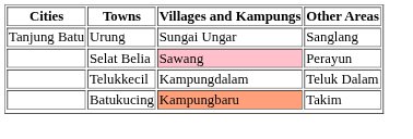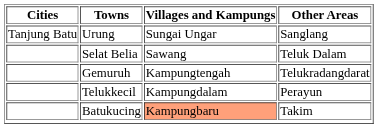 <table border=1>
 <tr>
 <th>Cities</th>
 <th>Towns</th>
 <th>Villages and Kampungs</th>
 <th>Other Areas</th>
 </tr>
 <tr>
 <td>Tanjung Batu</td>
 <td>Urung</td>
 <td>Sungai Ungar</td>
 <td>Sanglang</td>
 </tr>
 <tr>
 <td></td>
 <td>Selat Belia</td>
-<td style="background: pink;">Sawang</td>
-<td>Perayun</td>
+<td>Sawang</td>
+<td>Teluk Dalam</td>
+</tr>
+<tr>
+<td></td>
+<td>Gemuruh</td>
+<td>Kampungtengah</td>
+<td>Telukradangdarat</td>
 </tr>
 <tr>
 <td></td>
 <td>Telukkecil</td>
 <td>Kampungdalam</td>
-<td>Teluk Dalam</td>
+<td>Perayun</td>
 </tr>
 <tr>
 <td></td>
 <td>Batukucing</td>
 <td style="background: lightsalmon;">Kampungbaru</td>
 <td>Takim</td>
 </tr>
 <tr>
 </tr>
 </table>
